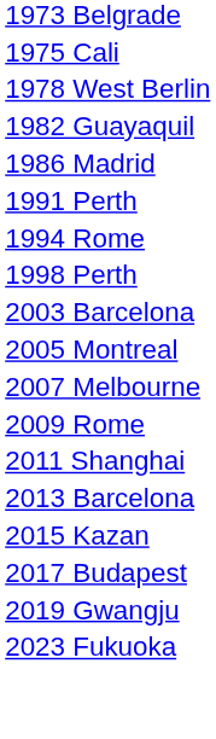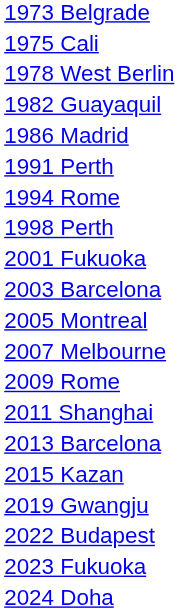 <table>
 <tr>
 <td><a href='#'>1973 Belgrade</a></td>
 <td></td>
 <td></td>
 <td></td>
 </tr>
 <tr>
 <td><a href='#'>1975 Cali</a></td>
 <td></td>
 <td></td>
 <td></td>
 </tr>
 <tr>
 <td><a href='#'>1978 West Berlin</a></td>
 <td></td>
 <td></td>
 <td></td>
 </tr>
 <tr>
 <td><a href='#'>1982 Guayaquil</a></td>
 <td></td>
 <td></td>
 <td></td>
 </tr>
 <tr>
 <td><a href='#'>1986 Madrid</a></td>
 <td></td>
 <td></td>
 <td></td>
 </tr>
 <tr>
 <td><a href='#'>1991 Perth</a></td>
 <td></td>
 <td></td>
 <td></td>
 </tr>
 <tr>
 <td><a href='#'>1994 Rome</a></td>
 <td></td>
 <td></td>
 <td></td>
 </tr>
 <tr>
 <td><a href='#'>1998 Perth</a></td>
 <td></td>
 <td></td>
 <td></td>
 </tr>
 <tr>
+<td><a href='#'>2001 Fukuoka</a></td>
+<td></td>
+<td></td>
+<td></td>
+</tr>
+<tr>
 <td><a href='#'>2003 Barcelona</a></td>
 <td></td>
 <td></td>
 <td></td>
 </tr>
 <tr>
 <td><a href='#'>2005 Montreal</a></td>
 <td></td>
 <td></td>
 <td></td>
 </tr>
 <tr>
 <td><a href='#'>2007 Melbourne</a></td>
 <td></td>
 <td></td>
 <td></td>
 </tr>
 <tr>
 <td><a href='#'>2009 Rome</a></td>
 <td></td>
 <td></td>
 <td></td>
 </tr>
 <tr>
 <td><a href='#'>2011 Shanghai</a></td>
 <td></td>
 <td></td>
 <td></td>
 </tr>
 <tr>
 <td><a href='#'>2013 Barcelona</a></td>
 <td></td>
 <td></td>
 <td></td>
 </tr>
 <tr>
 <td><a href='#'>2015 Kazan</a></td>
 <td></td>
 <td></td>
 <td></td>
 </tr>
 <tr>
-<td><a href='#'>2017 Budapest</a></td>
+<td><a href='#'>2019 Gwangju</a></td>
 <td></td>
 <td></td>
 <td></td>
 </tr>
 <tr>
-<td><a href='#'>2019 Gwangju</a></td>
+<td><a href='#'>2022 Budapest</a></td>
 <td></td>
 <td></td>
 <td></td>
 </tr>
 <tr>
 <td><a href='#'>2023 Fukuoka</a></td>
 <td></td>
 <td></td>
 <td></td>
 </tr>
+<tr>
+<td><a href='#'>2024 Doha</a></td>
+<td></td>
+<td></td>
+<td></td>
+</tr>
 </table>
